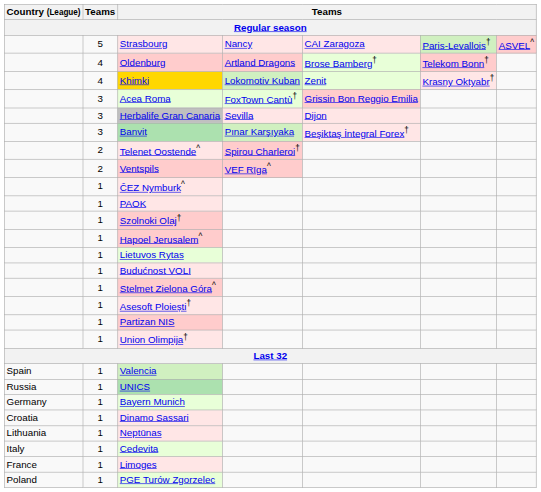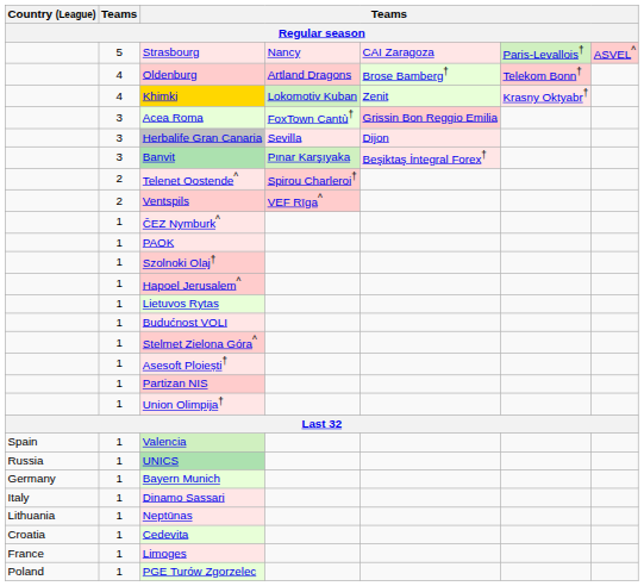 <table class="wikitable">
 <tr>
 <th>Country <small>(League)</small></th>
 <th>Teams</th>
 <th colspan=5>Teams </th>
 </tr>
 <tr>
 <th colspan=7><a href='#'>Regular season</a></th>
 </tr>
 <tr>
 <td> </td>
 <td align=center>5</td>
 <td style="background:#FFE6E6;"><a href='#'>Strasbourg</a> </td>
 <td style="background:#FFE6E6;"><a href='#'>Nancy</a> </td>
 <td style="background:#FFE6E6;"><a href='#'>CAI Zaragoza</a> </td>
 <td style="background:#D0F0C0;"><a href='#'>Paris-Levallois</a><sup>†</sup> </td>
 <td style="background:#fcc;"><a href='#'>ASVEL</a><sup>^</sup> </td>
 </tr>
 <tr>
 <td> </td>
 <td align=center>4</td>
 <td style="background:#fcc;"><a href='#'>Oldenburg</a> </td>
 <td style="background:#fcc;"><a href='#'>Artland Dragons</a> </td>
 <td style="background:#E8FFD8;"><a href='#'>Brose Bamberg</a><sup>†</sup> </td>
 <td style="background:#fcc;"><a href='#'>Telekom Bonn</a><sup>†</sup> </td>
 <td></td>
 </tr>
 <tr>
 <td> </td>
 <td align=center>4</td>
 <td style="background:gold;"><a href='#'>Khimki</a> </td>
 <td style="background:#D0F0C0;"><a href='#'>Lokomotiv Kuban</a> </td>
 <td style="background:#E8FFD8;"><a href='#'>Zenit</a> </td>
 <td style="background:#FFE6E6;"><a href='#'>Krasny Oktyabr</a><sup>†</sup> </td>
 <td></td>
 </tr>
 <tr>
 <td> </td>
 <td align=center>3</td>
 <td style="background:#E8FFD8;"><a href='#'>Acea Roma</a> </td>
 <td style="background:#E8FFD8;"><a href='#'>FoxTown Cantù</a><sup>†</sup> </td>
 <td style="background:#fcc;"><a href='#'>Grissin Bon Reggio Emilia</a> </td>
 <td></td>
 <td></td>
 </tr>
 <tr>
 <td> </td>
 <td align=center>3</td>
 <td style="background:silver;"><a href='#'>Herbalife Gran Canaria</a> </td>
 <td style="background:#FFE6E6;"><a href='#'>Sevilla</a> </td>
 <td style="background:#FFE6E6;"><a href='#'>Dijon</a> </td>
 <td></td>
 <td></td>
 </tr>
 <tr>
 <td> </td>
 <td align=center>3</td>
 <td style="background:#ACE1AF;"><a href='#'>Banvit</a> </td>
 <td style="background:#D0F0C0;"><a href='#'>Pınar Karşıyaka</a> </td>
 <td style="background:#FFE6E6;"><a href='#'>Beşiktaş İntegral Forex</a><sup>†</sup> </td>
 <td></td>
 <td></td>
 </tr>
 <tr>
 <td> </td>
 <td align=center>2</td>
 <td style="background:#FFE6E6;"><a href='#'>Telenet Oostende</a><sup>^</sup> </td>
 <td style="background:#fcc;"><a href='#'>Spirou Charleroi</a><sup>†</sup> </td>
 <td></td>
 <td></td>
 <td></td>
 </tr>
 <tr>
 <td> </td>
 <td align=center>2</td>
 <td style="background:#fcc;"><a href='#'>Ventspils</a> </td>
 <td style="background:#fcc;"><a href='#'>VEF Rīga</a><sup>^</sup> </td>
 <td></td>
 <td></td>
 <td></td>
 </tr>
 <tr>
 <td> </td>
 <td align=center>1</td>
 <td style="background:#FFE6E6;"><a href='#'>ČEZ Nymburk</a><sup>^</sup> </td>
 <td></td>
 <td></td>
 <td></td>
 <td></td>
 </tr>
 <tr>
 <td> </td>
 <td align=center>1</td>
 <td style="background:#FFE6E6;"><a href='#'>PAOK</a> </td>
 <td></td>
 <td></td>
 <td></td>
 <td></td>
 </tr>
 <tr>
 <td> </td>
 <td align=center>1</td>
 <td style="background:#fcc;"><a href='#'>Szolnoki Olaj</a><sup>†</sup> </td>
 <td></td>
 <td></td>
 <td></td>
 <td></td>
 </tr>
 <tr>
 <td> </td>
 <td align=center>1</td>
 <td style="background:#fcc;"><a href='#'>Hapoel Jerusalem</a><sup>^</sup> </td>
 <td></td>
 <td></td>
 <td></td>
 <td></td>
 </tr>
 <tr>
 <td> </td>
 <td align=center>1</td>
 <td style="background:#E8FFD8;"><a href='#'>Lietuvos Rytas</a> </td>
 <td></td>
 <td></td>
 <td></td>
 <td></td>
 </tr>
 <tr>
 <td> </td>
 <td align=center>1</td>
 <td style="background:#FFE6E6;"><a href='#'>Budućnost VOLI</a> </td>
 <td></td>
 <td></td>
 <td></td>
 <td></td>
 </tr>
 <tr>
 <td> </td>
 <td align=center>1</td>
 <td style="background:#fcc;"><a href='#'>Stelmet Zielona Góra</a><sup>^</sup> </td>
 <td></td>
 <td></td>
 <td></td>
 <td></td>
 </tr>
 <tr>
 <td> </td>
 <td align=center>1</td>
 <td style="background:#FFE6E6;"><a href='#'>Asesoft Ploiești</a><sup>†</sup> </td>
 <td></td>
 <td></td>
 <td></td>
 <td></td>
 </tr>
 <tr>
 <td> </td>
 <td align=center>1</td>
 <td style="background:#fcc;"><a href='#'>Partizan NIS</a> </td>
 <td></td>
 <td></td>
 <td></td>
 <td></td>
 </tr>
 <tr>
 <td> </td>
 <td align=center>1</td>
 <td style="background:#FFE6E6;"><a href='#'>Union Olimpija</a><sup>†</sup> </td>
 <td></td>
 <td></td>
 <td></td>
 <td></td>
 </tr>
 <tr>
 <th colspan=7><a href='#'>Last 32</a></th>
 </tr>
 <tr>
 <td> Spain </td>
 <td align=center>1</td>
 <td style="background:#D0F0C0;"><a href='#'>Valencia</a> </td>
 <td></td>
 <td></td>
 <td></td>
 <td></td>
 </tr>
 <tr>
 <td bgcolor=> Russia </td>
 <td align=center>1</td>
 <td style="background:#ACE1AF;"><a href='#'>UNICS</a> </td>
 <td></td>
 <td></td>
 <td></td>
 <td></td>
 </tr>
 <tr>
 <td bgcolor=> Germany </td>
 <td align=center>1</td>
 <td style="background:#E8FFD8;"><a href='#'>Bayern Munich</a> </td>
 <td></td>
 <td></td>
 <td></td>
 <td></td>
 </tr>
 <tr>
-<td bgcolor=> Croatia </td>
+<td bgcolor=> Italy </td>
 <td align=center>1</td>
 <td style="background:#FFE6E6;"><a href='#'>Dinamo Sassari</a> </td>
 <td></td>
 <td></td>
 <td></td>
 <td></td>
 </tr>
 <tr>
 <td bgcolor=> Lithuania </td>
 <td align=center>1</td>
 <td style="background:#FFE6E6;"><a href='#'>Neptūnas</a> </td>
 <td></td>
 <td></td>
 <td></td>
 <td></td>
 </tr>
 <tr>
-<td bgcolor=> Italy </td>
+<td bgcolor=> Croatia </td>
 <td align=center>1</td>
 <td style="background:#E8FFD8;"><a href='#'>Cedevita</a> </td>
 <td></td>
 <td></td>
 <td></td>
 <td></td>
 </tr>
 <tr>
 <td bgcolor=> France </td>
 <td align=center>1</td>
 <td style="background:#FFE6E6;"><a href='#'>Limoges</a> </td>
 <td></td>
 <td></td>
 <td></td>
 <td></td>
 </tr>
 <tr>
 <td bgcolor=> Poland </td>
 <td align=center>1</td>
 <td style="background:#E8FFD8;"><a href='#'>PGE Turów Zgorzelec</a> </td>
 <td></td>
 <td></td>
 <td></td>
 <td></td>
 </tr>
 </table>
